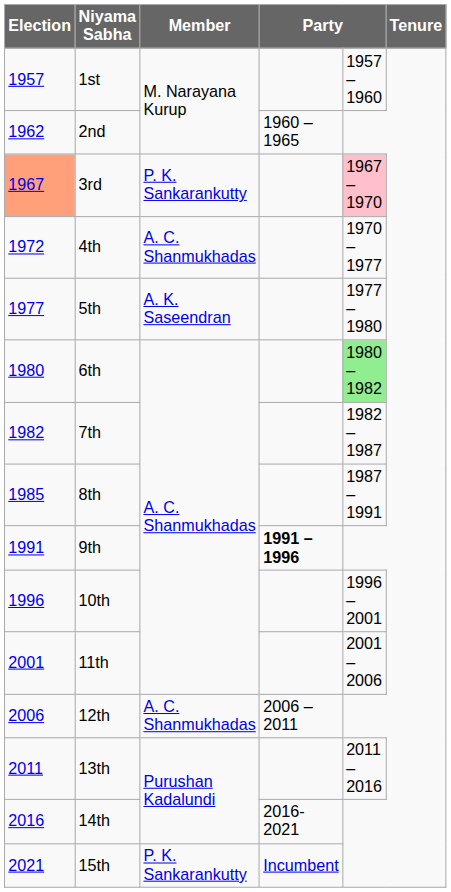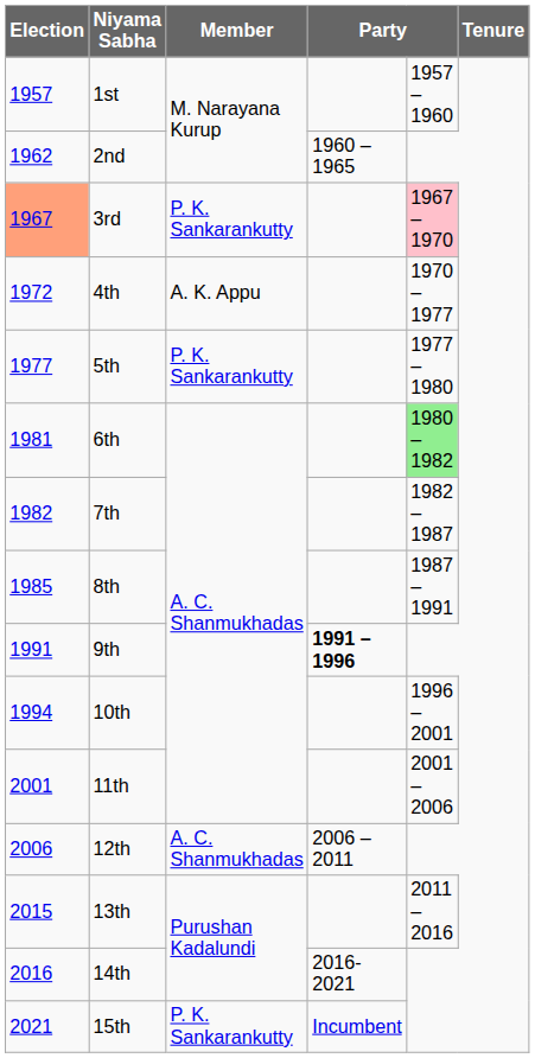 <table class="wikitable sortable" width="50%">
 <tr>
 <th style="background-color:#666666; color:white">Election</th>
 <th style="background-color:#666666; color:white">Niyama<br>Sabha</th>
 <th style="background-color:#666666; color:white">Member</th>
 <th colspan="2" style="background-color:#666666; color:white">Party</th>
 <th style="background-color:#666666; color:white">Tenure</th>
 </tr>
 <tr>
 <td><a href='#'>1957</a></td>
 <td>1st</td>
 <td rowspan="2">M. Narayana Kurup</td>
 <td></td>
 <td>1957 – 1960</td>
 </tr>
 <tr>
 <td><a href='#'>1962</a></td>
 <td>2nd</td>
 <td>1960 – 1965</td>
 </tr>
 <tr>
 <td style="background: lightsalmon;"><a href='#'>1967</a></td>
 <td>3rd</td>
 <td><a href='#'>P. K. Sankarankutty</a></td>
 <td></td>
 <td style="background: pink;">1967 – 1970</td>
 </tr>
 <tr>
 <td><a href='#'>1972</a></td>
 <td>4th</td>
-<td><a href='#'>A. C. Shanmukhadas</a></td>
+<td>A. K. Appu</td>
 <td></td>
 <td>1970 – 1977</td>
 </tr>
 <tr>
 <td><a href='#'>1977</a></td>
 <td>5th</td>
-<td><a href='#'>A. K. Saseendran</a></td>
+<td><a href='#'>P. K. Sankarankutty</a></td>
 <td></td>
 <td>1977 – 1980</td>
 </tr>
 <tr>
-<td><a href='#'>1980</a></td>
+<td><a href='#'>1981</a></td>
 <td>6th</td>
 <td rowspan="6"><a href='#'>A. C. Shanmukhadas</a></td>
 <td></td>
 <td style="background: lightgreen;">1980 – 1982</td>
 </tr>
 <tr>
 <td><a href='#'>1982</a></td>
 <td>7th</td>
 <td></td>
 <td>1982 – 1987</td>
 </tr>
 <tr>
 <td><a href='#'>1985</a></td>
 <td>8th</td>
 <td></td>
 <td>1987 – 1991</td>
 </tr>
 <tr>
 <td><a href='#'>1991</a></td>
 <td>9th</td>
 <td><strong>1991 – 1996</strong></td>
 </tr>
 <tr>
-<td><a href='#'>1996</a></td>
+<td><a href='#'>1994</a></td>
 <td>10th</td>
 <td></td>
 <td>1996 – 2001</td>
 </tr>
 <tr>
 <td><a href='#'>2001</a></td>
 <td>11th</td>
 <td></td>
 <td>2001 – 2006</td>
 </tr>
 <tr>
 <td><a href='#'>2006</a></td>
 <td>12th</td>
 <td><a href='#'>A. C. Shanmukhadas</a></td>
 <td>2006 – 2011</td>
 </tr>
 <tr>
-<td><a href='#'>2011</a></td>
+<td><a href='#'>2015</a></td>
 <td>13th</td>
 <td rowspan="2"><a href='#'>Purushan Kadalundi</a></td>
 <td></td>
 <td>2011 – 2016</td>
 </tr>
 <tr>
 <td><a href='#'>2016</a></td>
 <td>14th</td>
 <td>2016-2021</td>
 </tr>
 <tr>
 <td><a href='#'>2021</a></td>
 <td>15th</td>
 <td><a href='#'>P. K. Sankarankutty</a></td>
 <td><a href='#'>Incumbent</a></td>
 </tr>
 </table>
